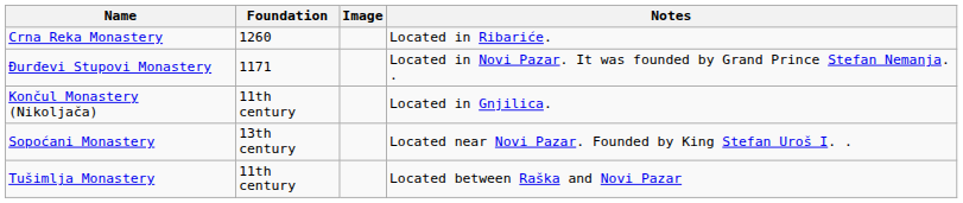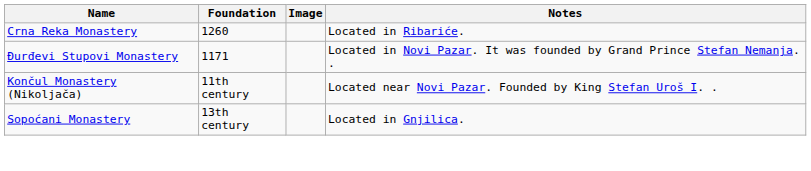 <table class="wikitable" style="font-size:95%;">
 <tr>
 <th>Name</th>
 <th>Foundation</th>
 <th>Image</th>
 <th>Notes</th>
 </tr>
 <tr>
 <td><a href='#'>Crna Reka Monastery</a><br></td>
 <td>1260</td>
 <td></td>
 <td>Located in <a href='#'>Ribariće</a>.</td>
 </tr>
 <tr>
 <td><a href='#'>Đurđevi Stupovi Monastery</a><br></td>
 <td>1171</td>
 <td></td>
 <td>Located in <a href='#'>Novi Pazar</a>. It was founded by Grand Prince <a href='#'>Stefan Nemanja</a>. .</td>
 </tr>
 <tr>
 <td><a href='#'>Končul Monastery</a> (Nikoljača)<br></td>
 <td>11th century</td>
 <td></td>
-<td>Located in <a href='#'>Gnjilica</a>.</td>
+<td>Located near <a href='#'>Novi Pazar</a>. Founded by King <a href='#'>Stefan Uroš I</a>. .</td>
 </tr>
 <tr>
 <td><a href='#'>Sopoćani Monastery</a><br></td>
 <td>13th century</td>
 <td></td>
-<td>Located near <a href='#'>Novi Pazar</a>. Founded by King <a href='#'>Stefan Uroš I</a>. .</td>
-</tr>
-<tr>
-<td><a href='#'>Tušimlja Monastery</a><br></td>
-<td>11th century</td>
-<td></td>
-<td>Located between <a href='#'>Raška</a> and <a href='#'>Novi Pazar</a></td>
+<td>Located in <a href='#'>Gnjilica</a>.</td>
 </tr>
 </table>
